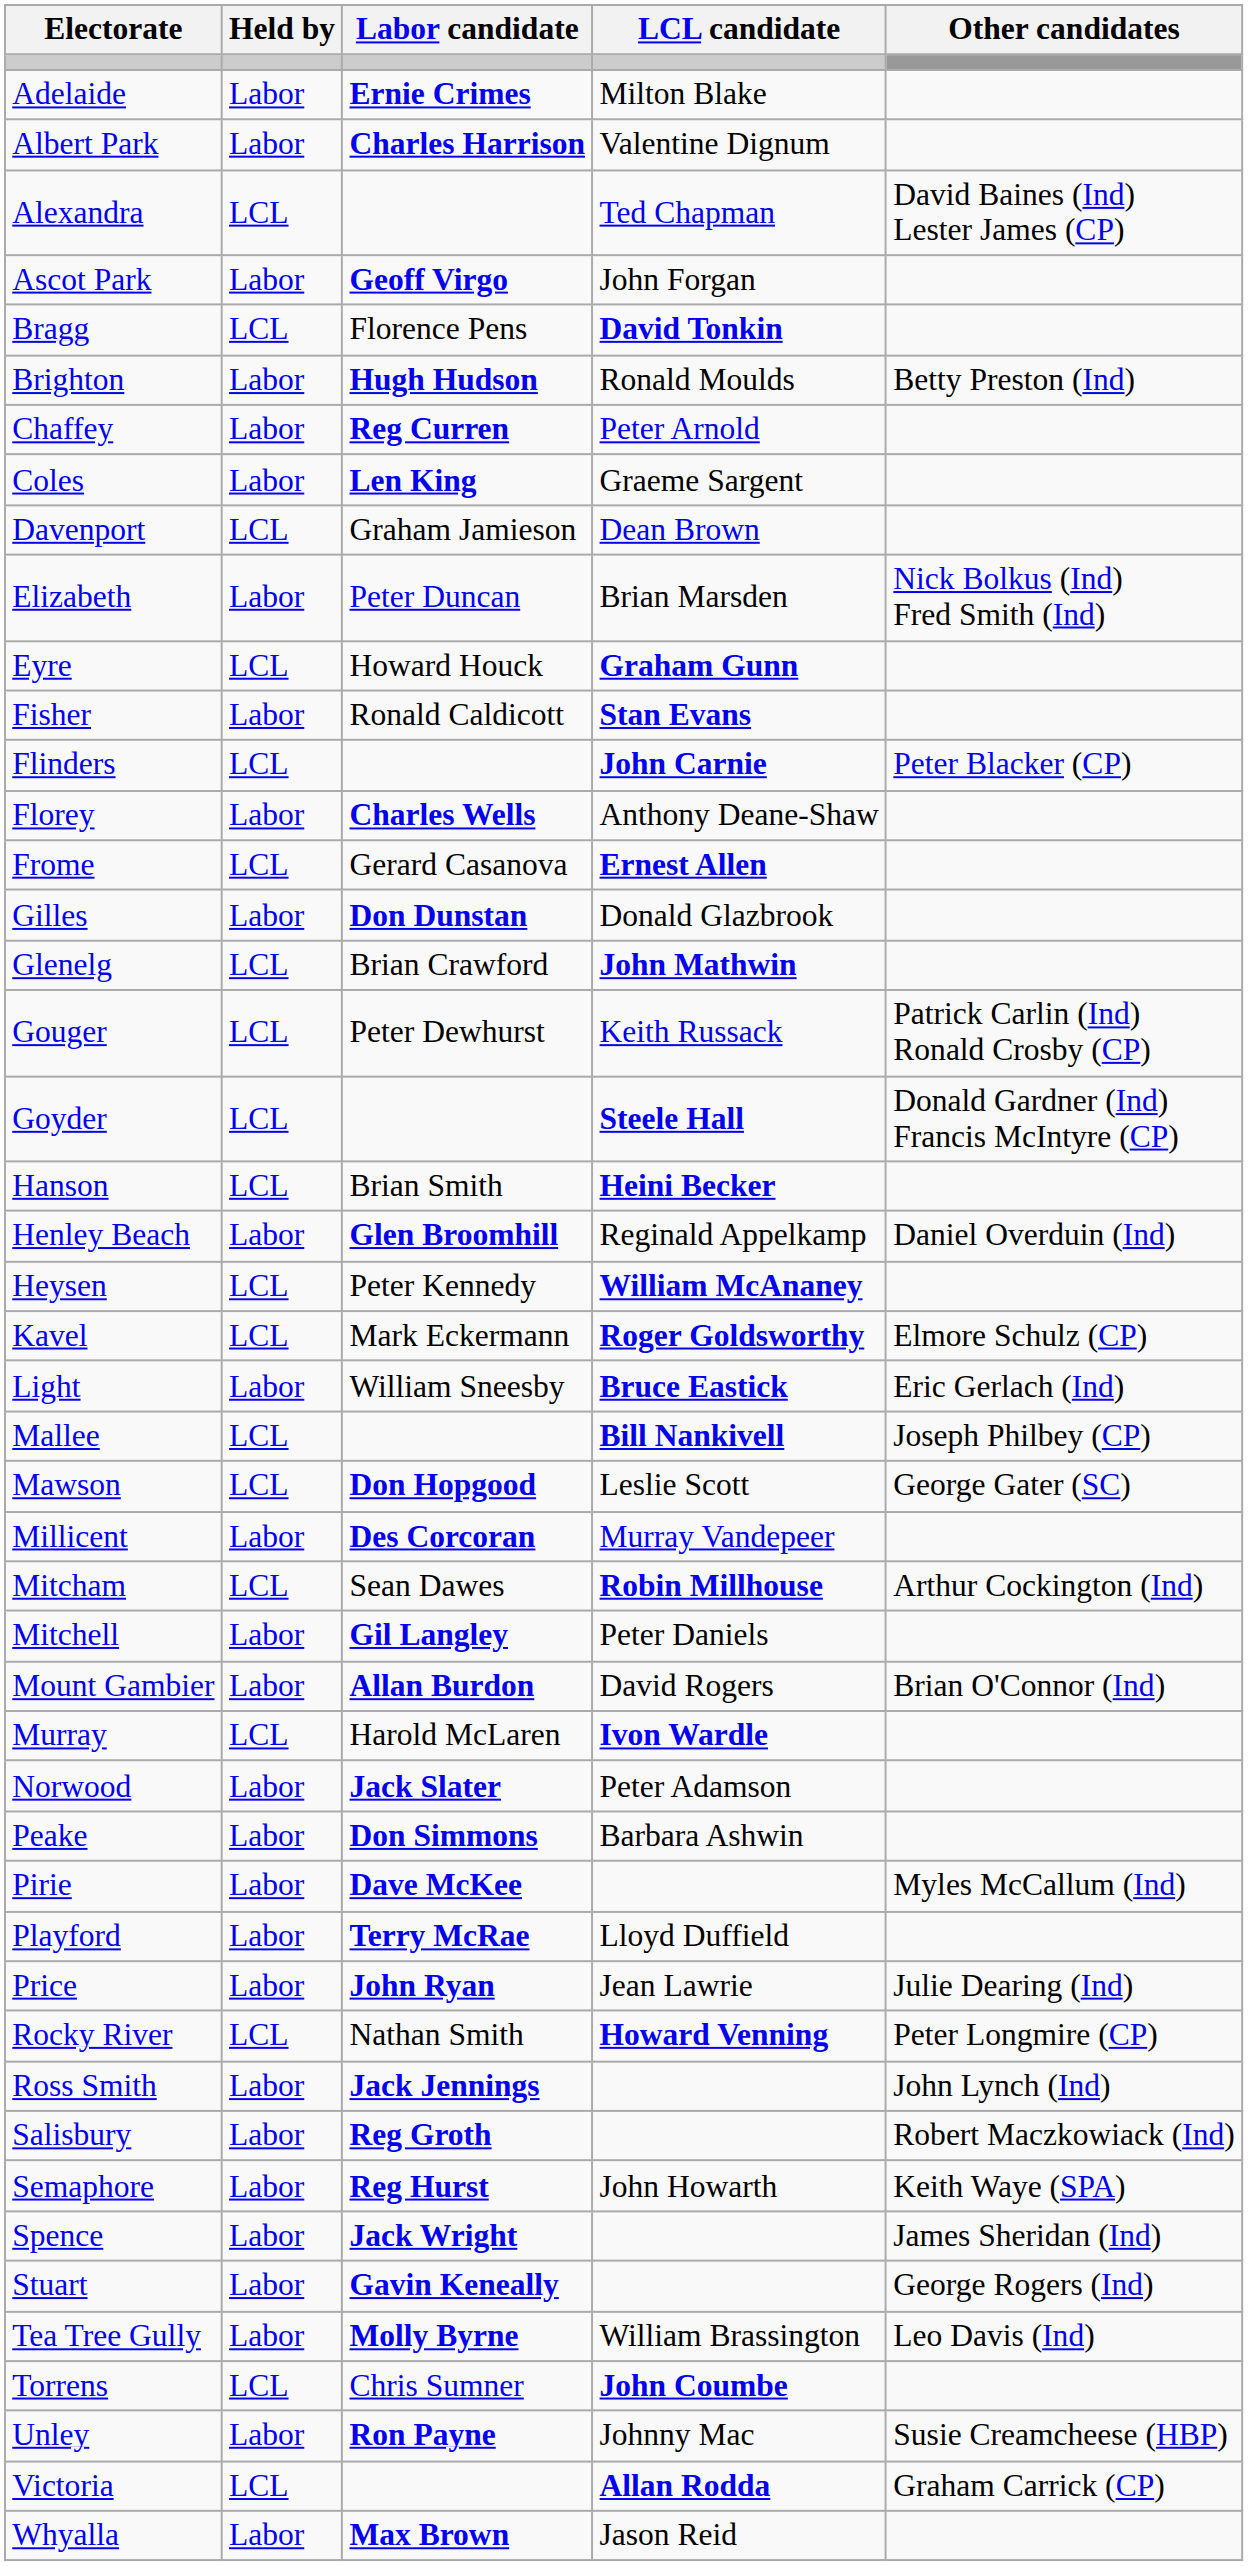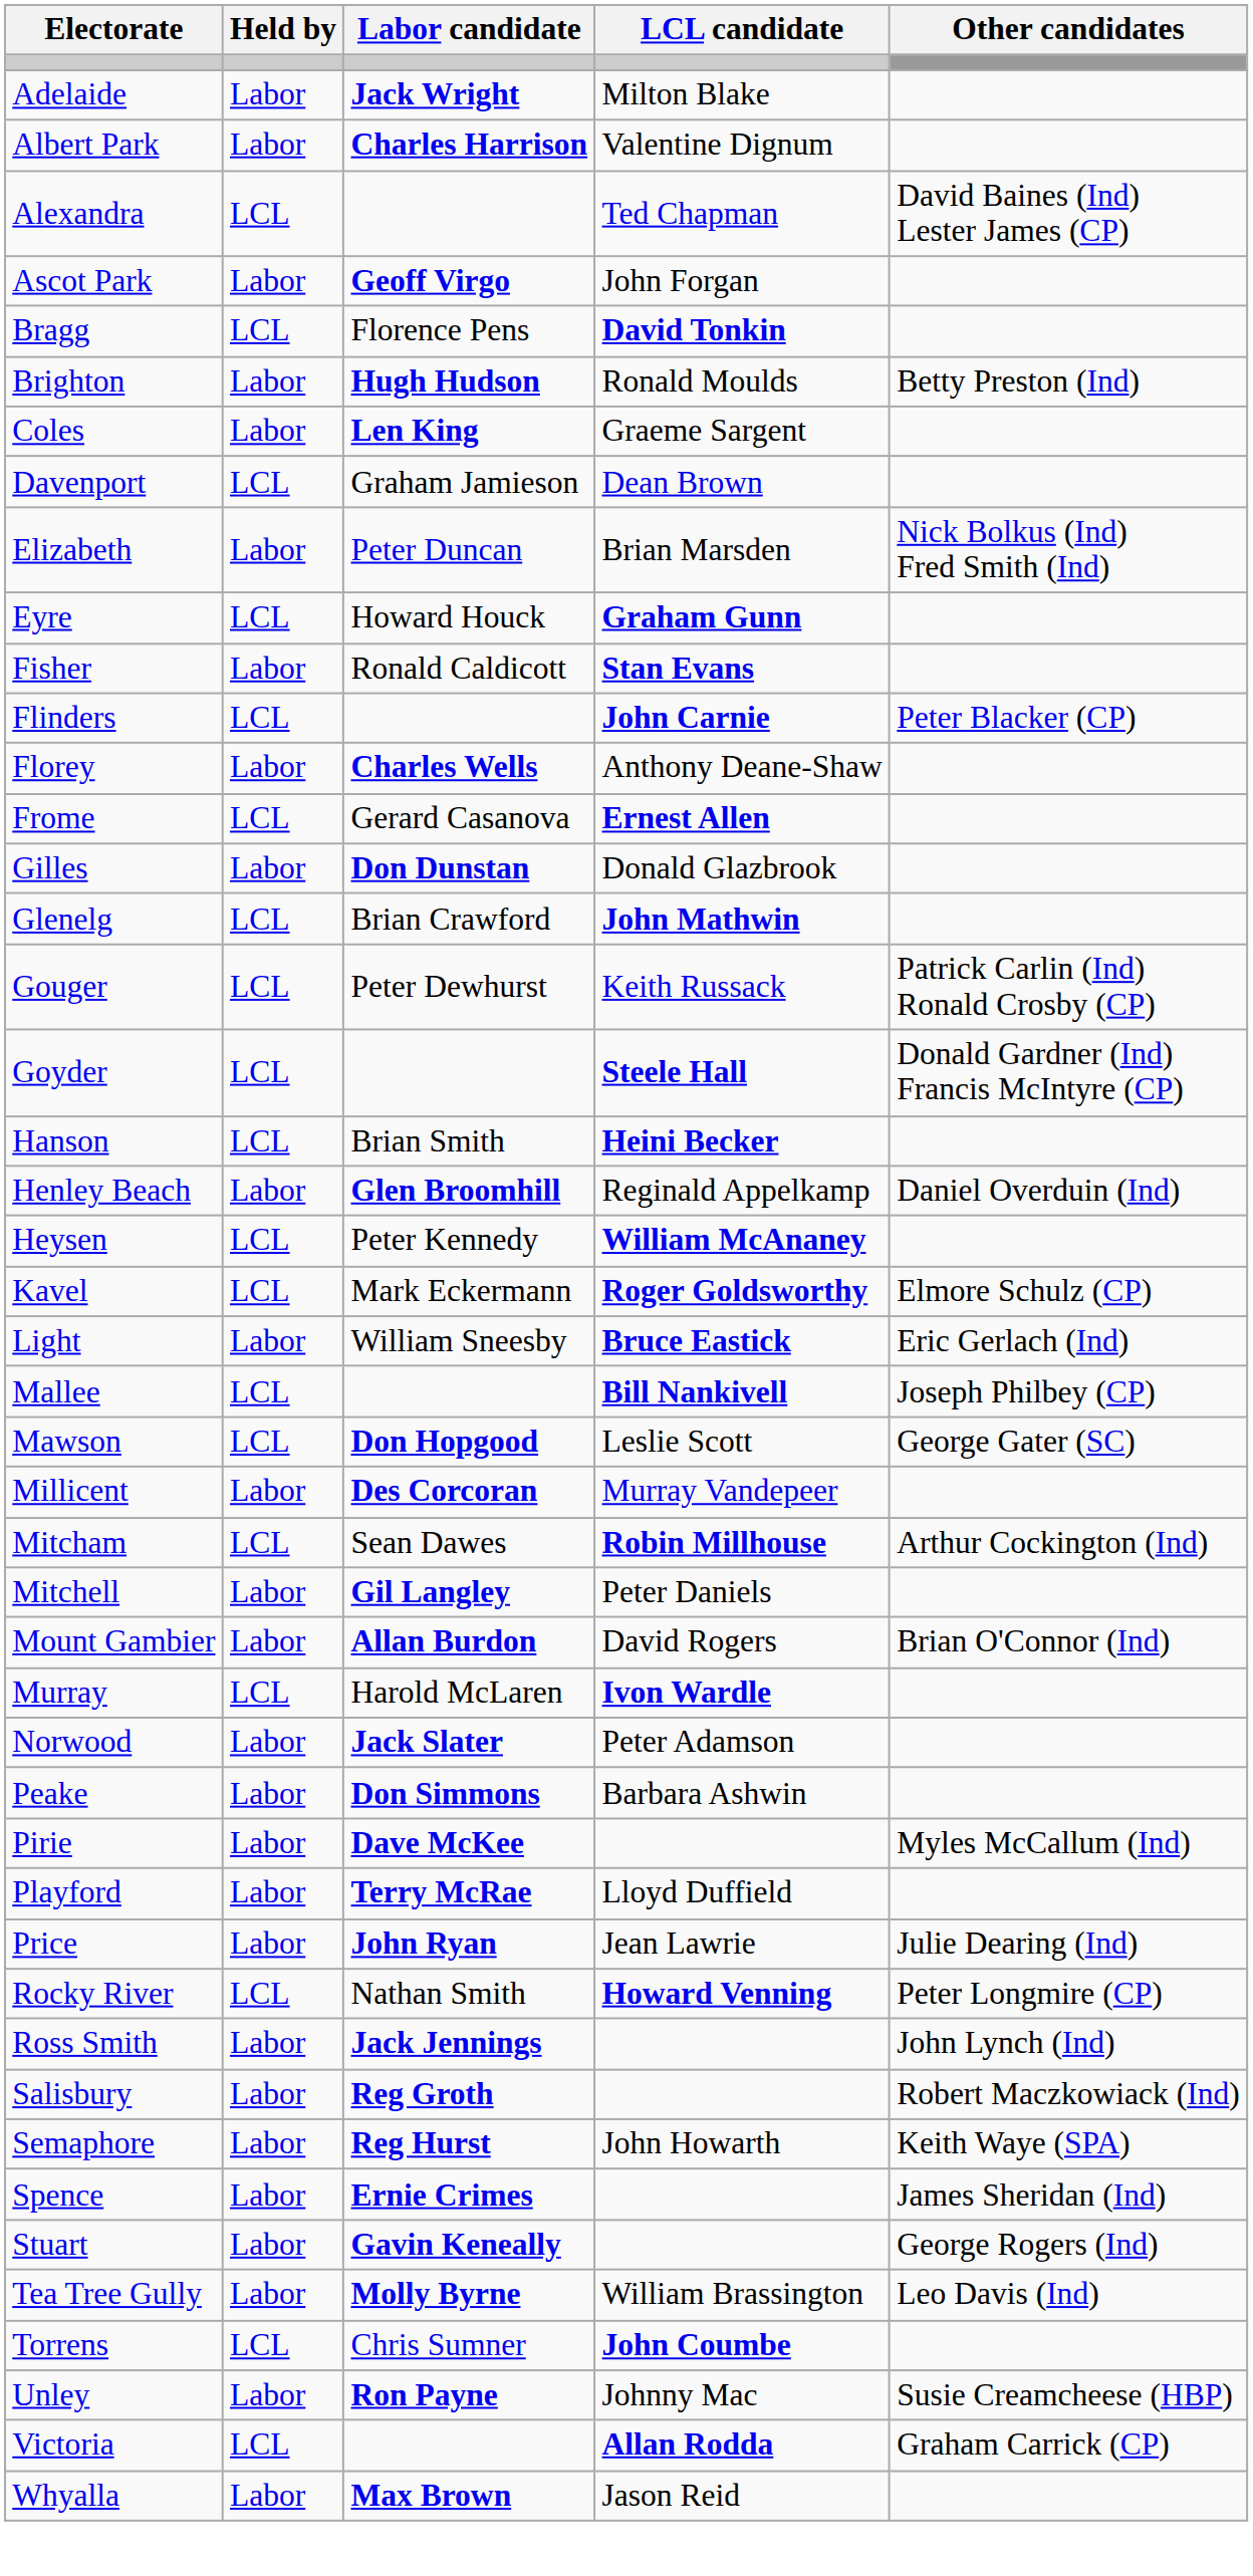 <table class="wikitable">
 <tr>
 <th>Electorate</th>
 <th>Held by</th>
 <th><a href='#'>Labor</a> candidate</th>
 <th><a href='#'>LCL</a> candidate</th>
 <th>Other candidates</th>
 </tr>
 <tr bgcolor="#cccccc">
 <td></td>
 <td></td>
 <td></td>
 <td></td>
 <td bgcolor="#999999"></td>
 </tr>
 <tr>
 <td><a href='#'>Adelaide</a></td>
 <td><a href='#'>Labor</a></td>
-<td><strong><a href='#'>Ernie Crimes</a></strong></td>
+<td><strong><a href='#'>Jack Wright</a></strong></td>
 <td>Milton Blake</td>
 <td></td>
 </tr>
 <tr>
 <td><a href='#'>Albert Park</a></td>
 <td><a href='#'>Labor</a></td>
 <td><strong><a href='#'>Charles Harrison</a></strong></td>
 <td>Valentine Dignum</td>
 <td></td>
 </tr>
 <tr>
 <td><a href='#'>Alexandra</a></td>
 <td><a href='#'>LCL</a></td>
 <td></td>
 <td><a href='#'>Ted Chapman</a></td>
 <td>David Baines (<a href='#'>Ind</a>) <br> Lester James (<a href='#'>CP</a>)</td>
 </tr>
 <tr>
 <td><a href='#'>Ascot Park</a></td>
 <td><a href='#'>Labor</a></td>
 <td><strong><a href='#'>Geoff Virgo</a></strong></td>
 <td>John Forgan</td>
 <td></td>
 </tr>
 <tr>
 <td><a href='#'>Bragg</a></td>
 <td><a href='#'>LCL</a></td>
 <td>Florence Pens</td>
 <td><strong><a href='#'>David Tonkin</a></strong></td>
 <td></td>
 </tr>
 <tr>
 <td><a href='#'>Brighton</a></td>
 <td><a href='#'>Labor</a></td>
 <td><strong><a href='#'>Hugh Hudson</a></strong></td>
 <td>Ronald Moulds</td>
 <td>Betty Preston (<a href='#'>Ind</a>)</td>
-</tr>
-<tr>
-<td><a href='#'>Chaffey</a></td>
-<td><a href='#'>Labor</a></td>
-<td><strong><a href='#'>Reg Curren</a></strong></td>
-<td><a href='#'>Peter Arnold</a></td>
-<td></td>
 </tr>
 <tr>
 <td><a href='#'>Coles</a></td>
 <td><a href='#'>Labor</a></td>
 <td><strong><a href='#'>Len King</a></strong></td>
 <td>Graeme Sargent</td>
 <td></td>
 </tr>
 <tr>
 <td><a href='#'>Davenport</a></td>
 <td><a href='#'>LCL</a></td>
 <td>Graham Jamieson</td>
 <td><a href='#'>Dean Brown</a></td>
 <td></td>
 </tr>
 <tr>
 <td><a href='#'>Elizabeth</a></td>
 <td><a href='#'>Labor</a></td>
 <td><a href='#'>Peter Duncan</a></td>
 <td>Brian Marsden</td>
 <td><a href='#'>Nick Bolkus</a> (<a href='#'>Ind</a>) <br> Fred Smith (<a href='#'>Ind</a>)</td>
 </tr>
 <tr>
 <td><a href='#'>Eyre</a></td>
 <td><a href='#'>LCL</a></td>
 <td>Howard Houck</td>
 <td><strong><a href='#'>Graham Gunn</a></strong></td>
 <td></td>
 </tr>
 <tr>
 <td><a href='#'>Fisher</a></td>
 <td><a href='#'>Labor</a></td>
 <td>Ronald Caldicott</td>
 <td><strong><a href='#'>Stan Evans</a></strong></td>
 <td></td>
 </tr>
 <tr>
 <td><a href='#'>Flinders</a></td>
 <td><a href='#'>LCL</a></td>
 <td></td>
 <td><strong><a href='#'>John Carnie</a></strong></td>
 <td><a href='#'>Peter Blacker</a> (<a href='#'>CP</a>)</td>
 </tr>
 <tr>
 <td><a href='#'>Florey</a></td>
 <td><a href='#'>Labor</a></td>
 <td><strong><a href='#'>Charles Wells</a></strong></td>
 <td>Anthony Deane-Shaw</td>
 <td></td>
 </tr>
 <tr>
 <td><a href='#'>Frome</a></td>
 <td><a href='#'>LCL</a></td>
 <td>Gerard Casanova</td>
 <td><strong><a href='#'>Ernest Allen</a></strong></td>
 <td></td>
 </tr>
 <tr>
 <td><a href='#'>Gilles</a></td>
 <td><a href='#'>Labor</a></td>
 <td><strong><a href='#'>Don Dunstan</a></strong></td>
 <td>Donald Glazbrook</td>
 <td></td>
 </tr>
 <tr>
 <td><a href='#'>Glenelg</a></td>
 <td><a href='#'>LCL</a></td>
 <td>Brian Crawford</td>
 <td><strong><a href='#'>John Mathwin</a></strong></td>
 <td></td>
 </tr>
 <tr>
 <td><a href='#'>Gouger</a></td>
 <td><a href='#'>LCL</a></td>
 <td>Peter Dewhurst</td>
 <td><a href='#'>Keith Russack</a></td>
 <td>Patrick Carlin (<a href='#'>Ind</a>) <br> Ronald Crosby (<a href='#'>CP</a>)</td>
 </tr>
 <tr>
 <td><a href='#'>Goyder</a></td>
 <td><a href='#'>LCL</a></td>
 <td></td>
 <td><strong><a href='#'>Steele Hall</a></strong></td>
 <td>Donald Gardner (<a href='#'>Ind</a>) <br> Francis McIntyre (<a href='#'>CP</a>)</td>
 </tr>
 <tr>
 <td><a href='#'>Hanson</a></td>
 <td><a href='#'>LCL</a></td>
 <td>Brian Smith</td>
 <td><strong><a href='#'>Heini Becker</a></strong></td>
 <td></td>
 </tr>
 <tr>
 <td><a href='#'>Henley Beach</a></td>
 <td><a href='#'>Labor</a></td>
 <td><strong><a href='#'>Glen Broomhill</a></strong></td>
 <td>Reginald Appelkamp</td>
 <td>Daniel Overduin (<a href='#'>Ind</a>)</td>
 </tr>
 <tr>
 <td><a href='#'>Heysen</a></td>
 <td><a href='#'>LCL</a></td>
 <td>Peter Kennedy</td>
 <td><strong><a href='#'>William McAnaney</a></strong></td>
 <td></td>
 </tr>
 <tr>
 <td><a href='#'>Kavel</a></td>
 <td><a href='#'>LCL</a></td>
 <td>Mark Eckermann</td>
 <td><strong><a href='#'>Roger Goldsworthy</a></strong></td>
 <td>Elmore Schulz (<a href='#'>CP</a>)</td>
 </tr>
 <tr>
 <td><a href='#'>Light</a></td>
 <td><a href='#'>Labor</a></td>
 <td>William Sneesby</td>
 <td><strong><a href='#'>Bruce Eastick</a></strong></td>
 <td>Eric Gerlach (<a href='#'>Ind</a>)</td>
 </tr>
 <tr>
 <td><a href='#'>Mallee</a></td>
 <td><a href='#'>LCL</a></td>
 <td></td>
 <td><strong><a href='#'>Bill Nankivell</a></strong></td>
 <td>Joseph Philbey (<a href='#'>CP</a>)</td>
 </tr>
 <tr>
 <td><a href='#'>Mawson</a></td>
 <td><a href='#'>LCL</a></td>
 <td><strong><a href='#'>Don Hopgood</a></strong></td>
 <td>Leslie Scott</td>
 <td>George Gater (<a href='#'>SC</a>)</td>
 </tr>
 <tr>
 <td><a href='#'>Millicent</a></td>
 <td><a href='#'>Labor</a></td>
 <td><strong><a href='#'>Des Corcoran</a></strong></td>
 <td><a href='#'>Murray Vandepeer</a></td>
 <td></td>
 </tr>
 <tr>
 <td><a href='#'>Mitcham</a></td>
 <td><a href='#'>LCL</a></td>
 <td>Sean Dawes</td>
 <td><strong><a href='#'>Robin Millhouse</a></strong></td>
 <td>Arthur Cockington (<a href='#'>Ind</a>)</td>
 </tr>
 <tr>
 <td><a href='#'>Mitchell</a></td>
 <td><a href='#'>Labor</a></td>
 <td><strong><a href='#'>Gil Langley</a></strong></td>
 <td>Peter Daniels</td>
 <td></td>
 </tr>
 <tr>
 <td><a href='#'>Mount Gambier</a></td>
 <td><a href='#'>Labor</a></td>
 <td><strong><a href='#'>Allan Burdon</a></strong></td>
 <td>David Rogers</td>
 <td>Brian O'Connor (<a href='#'>Ind</a>)</td>
 </tr>
 <tr>
 <td><a href='#'>Murray</a></td>
 <td><a href='#'>LCL</a></td>
 <td>Harold McLaren</td>
 <td><strong><a href='#'>Ivon Wardle</a></strong></td>
 <td></td>
 </tr>
 <tr>
 <td><a href='#'>Norwood</a></td>
 <td><a href='#'>Labor</a></td>
 <td><strong><a href='#'>Jack Slater</a></strong></td>
 <td>Peter Adamson</td>
 <td></td>
 </tr>
 <tr>
 <td><a href='#'>Peake</a></td>
 <td><a href='#'>Labor</a></td>
 <td><strong><a href='#'>Don Simmons</a></strong></td>
 <td>Barbara Ashwin</td>
 <td></td>
 </tr>
 <tr>
 <td><a href='#'>Pirie</a></td>
 <td><a href='#'>Labor</a></td>
 <td><strong><a href='#'>Dave McKee</a></strong></td>
 <td></td>
 <td>Myles McCallum (<a href='#'>Ind</a>)</td>
 </tr>
 <tr>
 <td><a href='#'>Playford</a></td>
 <td><a href='#'>Labor</a></td>
 <td><strong><a href='#'>Terry McRae</a></strong></td>
 <td>Lloyd Duffield</td>
 <td></td>
 </tr>
 <tr>
 <td><a href='#'>Price</a></td>
 <td><a href='#'>Labor</a></td>
 <td><strong><a href='#'>John Ryan</a></strong></td>
 <td>Jean Lawrie</td>
 <td>Julie Dearing (<a href='#'>Ind</a>)</td>
 </tr>
 <tr>
 <td><a href='#'>Rocky River</a></td>
 <td><a href='#'>LCL</a></td>
 <td>Nathan Smith</td>
 <td><strong><a href='#'>Howard Venning</a></strong></td>
 <td>Peter Longmire (<a href='#'>CP</a>)</td>
 </tr>
 <tr>
 <td><a href='#'>Ross Smith</a></td>
 <td><a href='#'>Labor</a></td>
 <td><strong><a href='#'>Jack Jennings</a></strong></td>
 <td></td>
 <td>John Lynch (<a href='#'>Ind</a>)</td>
 </tr>
 <tr>
 <td><a href='#'>Salisbury</a></td>
 <td><a href='#'>Labor</a></td>
 <td><strong><a href='#'>Reg Groth</a></strong></td>
 <td></td>
 <td>Robert Maczkowiack (<a href='#'>Ind</a>)</td>
 </tr>
 <tr>
 <td><a href='#'>Semaphore</a></td>
 <td><a href='#'>Labor</a></td>
 <td><strong><a href='#'>Reg Hurst</a></strong></td>
 <td>John Howarth</td>
 <td>Keith Waye (<a href='#'>SPA</a>)</td>
 </tr>
 <tr>
 <td><a href='#'>Spence</a></td>
 <td><a href='#'>Labor</a></td>
-<td><strong><a href='#'>Jack Wright</a></strong></td>
+<td><strong><a href='#'>Ernie Crimes</a></strong></td>
 <td></td>
 <td>James Sheridan (<a href='#'>Ind</a>)</td>
 </tr>
 <tr>
 <td><a href='#'>Stuart</a></td>
 <td><a href='#'>Labor</a></td>
 <td><strong><a href='#'>Gavin Keneally</a></strong></td>
 <td></td>
 <td>George Rogers (<a href='#'>Ind</a>)</td>
 </tr>
 <tr>
 <td><a href='#'>Tea Tree Gully</a></td>
 <td><a href='#'>Labor</a></td>
 <td><strong><a href='#'>Molly Byrne</a></strong></td>
 <td>William Brassington</td>
 <td>Leo Davis (<a href='#'>Ind</a>)</td>
 </tr>
 <tr>
 <td><a href='#'>Torrens</a></td>
 <td><a href='#'>LCL</a></td>
 <td><a href='#'>Chris Sumner</a></td>
 <td><strong><a href='#'>John Coumbe</a></strong></td>
 <td></td>
 </tr>
 <tr>
 <td><a href='#'>Unley</a></td>
 <td><a href='#'>Labor</a></td>
 <td><strong><a href='#'>Ron Payne</a></strong></td>
 <td>Johnny Mac</td>
 <td>Susie Creamcheese (<a href='#'>HBP</a>)</td>
 </tr>
 <tr>
 <td><a href='#'>Victoria</a></td>
 <td><a href='#'>LCL</a></td>
 <td></td>
 <td><strong><a href='#'>Allan Rodda</a></strong></td>
 <td>Graham Carrick (<a href='#'>CP</a>)</td>
 </tr>
 <tr>
 <td><a href='#'>Whyalla</a></td>
 <td><a href='#'>Labor</a></td>
 <td><strong><a href='#'>Max Brown</a></strong></td>
 <td>Jason Reid</td>
 <td></td>
 </tr>
 </table>
